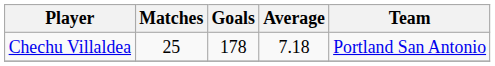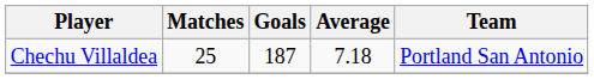 <table class="wikitable">
 <tr>
 <th>Player</th>
 <th>Matches</th>
 <th>Goals</th>
 <th>Average</th>
 <th>Team</th>
 </tr>
 <tr>
 <td> <a href='#'>Chechu Villaldea</a></td>
 <td style="text-align:center;">25</td>
-<td style="text-align:center;">178</td>
+<td style="text-align:center;">187</td>
 <td style="text-align:center;">7.18</td>
 <td><a href='#'>Portland San Antonio</a></td>
 </tr>
 <tr>
 </tr>
 </table>
